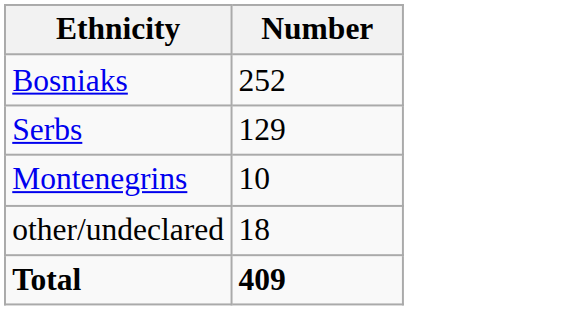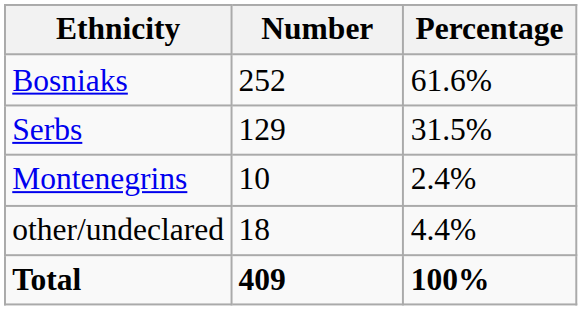 <table class="wikitable">
 <tr>
 <th width="100px">Ethnicity</th>
 <th width="80px">Number</th>
+<th width="80px">Percentage</th>
 </tr>
 <tr>
 <td><a href='#'>Bosniaks</a></td>
 <td>252</td>
+<td>61.6%</td>
 </tr>
 <tr>
 <td><a href='#'>Serbs</a></td>
 <td>129</td>
+<td>31.5%</td>
 </tr>
 <tr>
 <td><a href='#'>Montenegrins</a></td>
 <td>10</td>
+<td>2.4%</td>
 </tr>
 <tr>
 <td>other/undeclared</td>
 <td>18</td>
+<td>4.4%</td>
 </tr>
 <tr>
 <td><strong>Total</strong></td>
 <td><strong>409</strong></td>
+<td><strong>100%</strong></td>
 </tr>
 </table>
